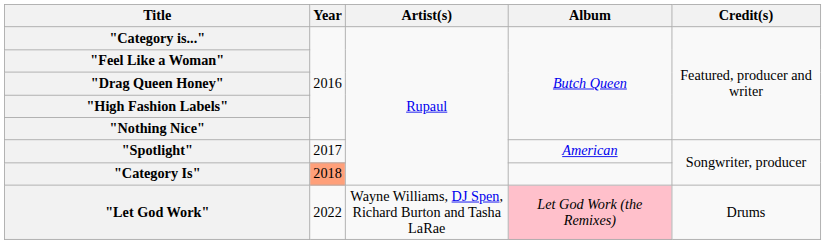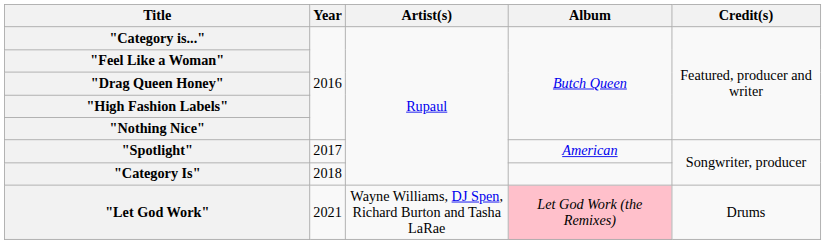 <table class="wikitable plainrowheaders" style="text-align:center;">
 <tr>
 <th scope="col" style="width:21em;">Title</th>
 <th scope="col">Year</th>
 <th scope="col" style="width:11em;">Artist(s)</th>
 <th scope="col" style="width:11em;">Album</th>
 <th scope="col" style="width:10em;">Credit(s)</th>
 </tr>
 <tr>
 <th scope="row">"Category is..."</th>
 <td rowspan="5">2016</td>
 <td rowspan="7"><a href='#'>Rupaul</a></td>
 <td rowspan="5"><em><a href='#'>Butch Queen</a></em></td>
 <td rowspan="5">Featured, producer and writer </td>
 </tr>
 <tr>
 <th scope="row">"Feel Like a Woman" </th>
 </tr>
 <tr>
 <th scope="row">"Drag Queen Honey" </th>
 </tr>
 <tr>
 <th scope="row">"High Fashion Labels" </th>
 </tr>
 <tr>
 <th scope="row">"Nothing Nice" </th>
 </tr>
 <tr>
 <th scope="row">"Spotlight" </th>
 <td>2017</td>
 <td><em><a href='#'>American</a></em></td>
 <td rowspan="2">Songwriter, producer </td>
 </tr>
 <tr>
 <th scope="row">"Category Is" </th>
-<td style="background: lightsalmon;">2018</td>
+<td>2018</td>
 <td></td>
 </tr>
 <tr>
 <th scope="row">"Let God Work" </th>
-<td>2022</td>
+<td>2021</td>
 <td>Wayne Williams, <a href='#'>DJ Spen</a>, Richard Burton and Tasha LaRae</td>
 <td style="background: pink;"><em>Let God Work (the Remixes)</em></td>
 <td>Drums </td>
 </tr>
 </table>
